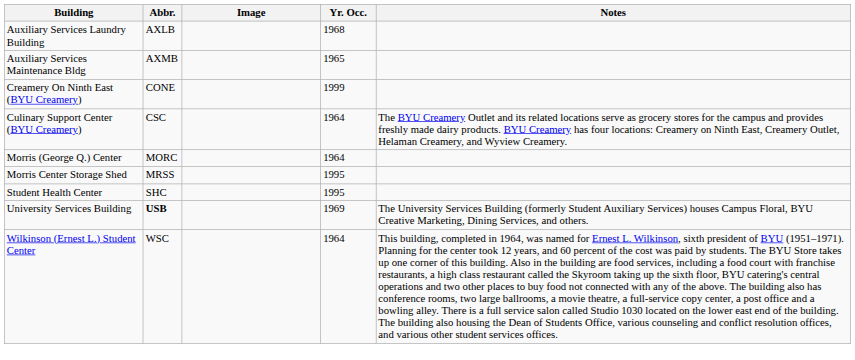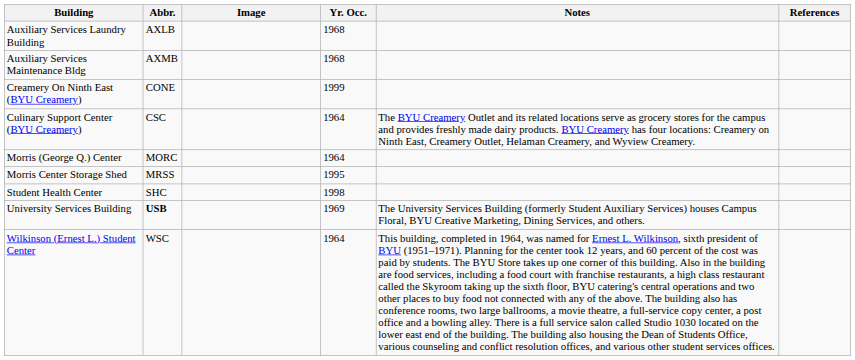 <table class="wikitable sortable" style="width:100%;">
 <tr>
 <th style="width:200px;">Building</th>
 <th width="50">Abbr.</th>
 <th style="width:200px;" class="unsortable">Image</th>
 <th width="75">Yr. Occ.</th>
 <th class="unsortable">Notes</th>
+<th style="width:100px;" class="unsortable">References</th>
 </tr>
 <tr valign="top">
 <td>Auxiliary Services Laundry Building</td>
 <td>AXLB</td>
 <td></td>
 <td>1968</td>
 <td></td>
+<td></td>
 </tr>
 <tr valign="top">
 <td>Auxiliary Services Maintenance Bldg</td>
 <td>AXMB</td>
 <td></td>
-<td>1965</td>
+<td>1968</td>
+<td></td>
 <td></td>
 </tr>
 <tr valign="top">
 <td>Creamery On Ninth East<br>(<a href='#'>BYU Creamery</a>)</td>
 <td>CONE</td>
 <td></td>
 <td>1999</td>
 <td></td>
+<td></td>
 </tr>
 <tr valign="top">
 <td>Culinary Support Center<br>(<a href='#'>BYU Creamery</a>)</td>
 <td>CSC</td>
 <td></td>
 <td>1964</td>
 <td>The <a href='#'>BYU Creamery</a> Outlet and its related locations serve as grocery stores for the campus and provides freshly made dairy products. <a href='#'>BYU Creamery</a> has four locations: Creamery on Ninth East, Creamery Outlet, Helaman Creamery, and Wyview Creamery.</td>
+<td></td>
 </tr>
 <tr valign="top">
 <td>Morris (George Q.) Center</td>
 <td>MORC</td>
 <td></td>
 <td>1964</td>
+<td></td>
 <td></td>
 </tr>
 <tr valign="top">
 <td>Morris Center Storage Shed</td>
 <td>MRSS</td>
 <td></td>
 <td>1995</td>
 <td></td>
+<td></td>
 </tr>
 <tr valign="top">
 <td>Student Health Center</td>
 <td>SHC</td>
 <td></td>
-<td>1995</td>
+<td>1998</td>
+<td></td>
 <td></td>
 </tr>
 <tr valign="top">
 <td>University Services Building</td>
 <td><strong>USB</strong></td>
 <td></td>
 <td>1969</td>
 <td>The University Services Building (formerly Student Auxiliary Services) houses Campus Floral, BYU Creative Marketing, Dining Services, and others.</td>
+<td></td>
 </tr>
 <tr valign="top">
 <td><a href='#'>Wilkinson (Ernest L.) Student Center</a></td>
 <td>WSC</td>
 <td></td>
 <td>1964</td>
 <td>This building, completed in 1964, was named for <a href='#'>Ernest L. Wilkinson</a>, sixth president of <a href='#'>BYU</a> (1951–1971). Planning for the center took 12 years, and 60 percent of the cost was paid by students. The BYU Store takes up one corner of this building. Also in the building are food services, including a food court with franchise restaurants, a high class restaurant called the Skyroom taking up the sixth floor, BYU catering's central operations and two other places to buy food not connected with any of the above. The building also has conference rooms, two large ballrooms, a movie theatre, a full-service copy center, a post office and a bowling alley. There is a full service salon called Studio 1030 located on the lower east end of the building.  The building also housing the Dean of Students Office, various counseling and conflict resolution offices, and various other student services offices.</td>
+<td></td>
 </tr>
 </table>
